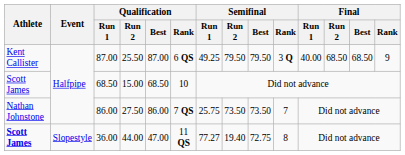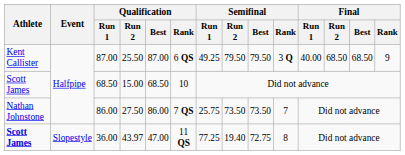 <table class="wikitable" style="font-size:90%">
 <tr>
 <th rowspan="2">Athlete</th>
 <th rowspan="2">Event</th>
 <th colspan="4">Qualification</th>
 <th colspan="4">Semifinal</th>
 <th colspan="4">Final</th>
 </tr>
 <tr style="font-size:95%">
 <th>Run 1</th>
 <th>Run 2</th>
 <th>Best</th>
 <th>Rank</th>
 <th>Run 1</th>
 <th>Run 2</th>
 <th>Best</th>
 <th>Rank</th>
 <th>Run 1</th>
 <th>Run 2</th>
 <th>Best</th>
 <th>Rank</th>
 </tr>
 <tr align=center>
 <td align=left><a href='#'>Kent Callister</a></td>
 <td align=left rowspan=3><a href='#'>Halfpipe</a></td>
 <td>87.00</td>
 <td>25.50</td>
 <td>87.00</td>
 <td>6 <strong>QS</strong></td>
 <td>49.25</td>
 <td>79.50</td>
 <td>79.50</td>
 <td>3 <strong>Q</strong></td>
 <td>40.00</td>
 <td>68.50</td>
 <td>68.50</td>
 <td>9</td>
 </tr>
 <tr align=center>
 <td align=left><a href='#'>Scott James</a></td>
 <td>68.50</td>
 <td>15.00</td>
 <td>68.50</td>
 <td>10</td>
 <td colspan=8>Did not advance</td>
 </tr>
 <tr align=center>
 <td align=left><a href='#'>Nathan Johnstone</a></td>
 <td>86.00</td>
 <td>27.50</td>
 <td>86.00</td>
 <td>7 <strong>QS</strong></td>
 <td>25.75</td>
 <td>73.50</td>
 <td>73.50</td>
 <td>7</td>
 <td colspan=4>Did not advance</td>
 </tr>
 <tr align=center>
 <td align=left><strong><a href='#'>Scott James</a></strong></td>
 <td align=left><a href='#'>Slopestyle</a></td>
 <td>36.00</td>
-<td>44.00</td>
+<td>43.97</td>
 <td>47.00</td>
 <td>11 <strong>QS</strong></td>
-<td>77.27</td>
+<td>77.25</td>
 <td>19.40</td>
 <td>72.75</td>
 <td>8</td>
 <td colspan=4>Did not advance</td>
 </tr>
 </table>
